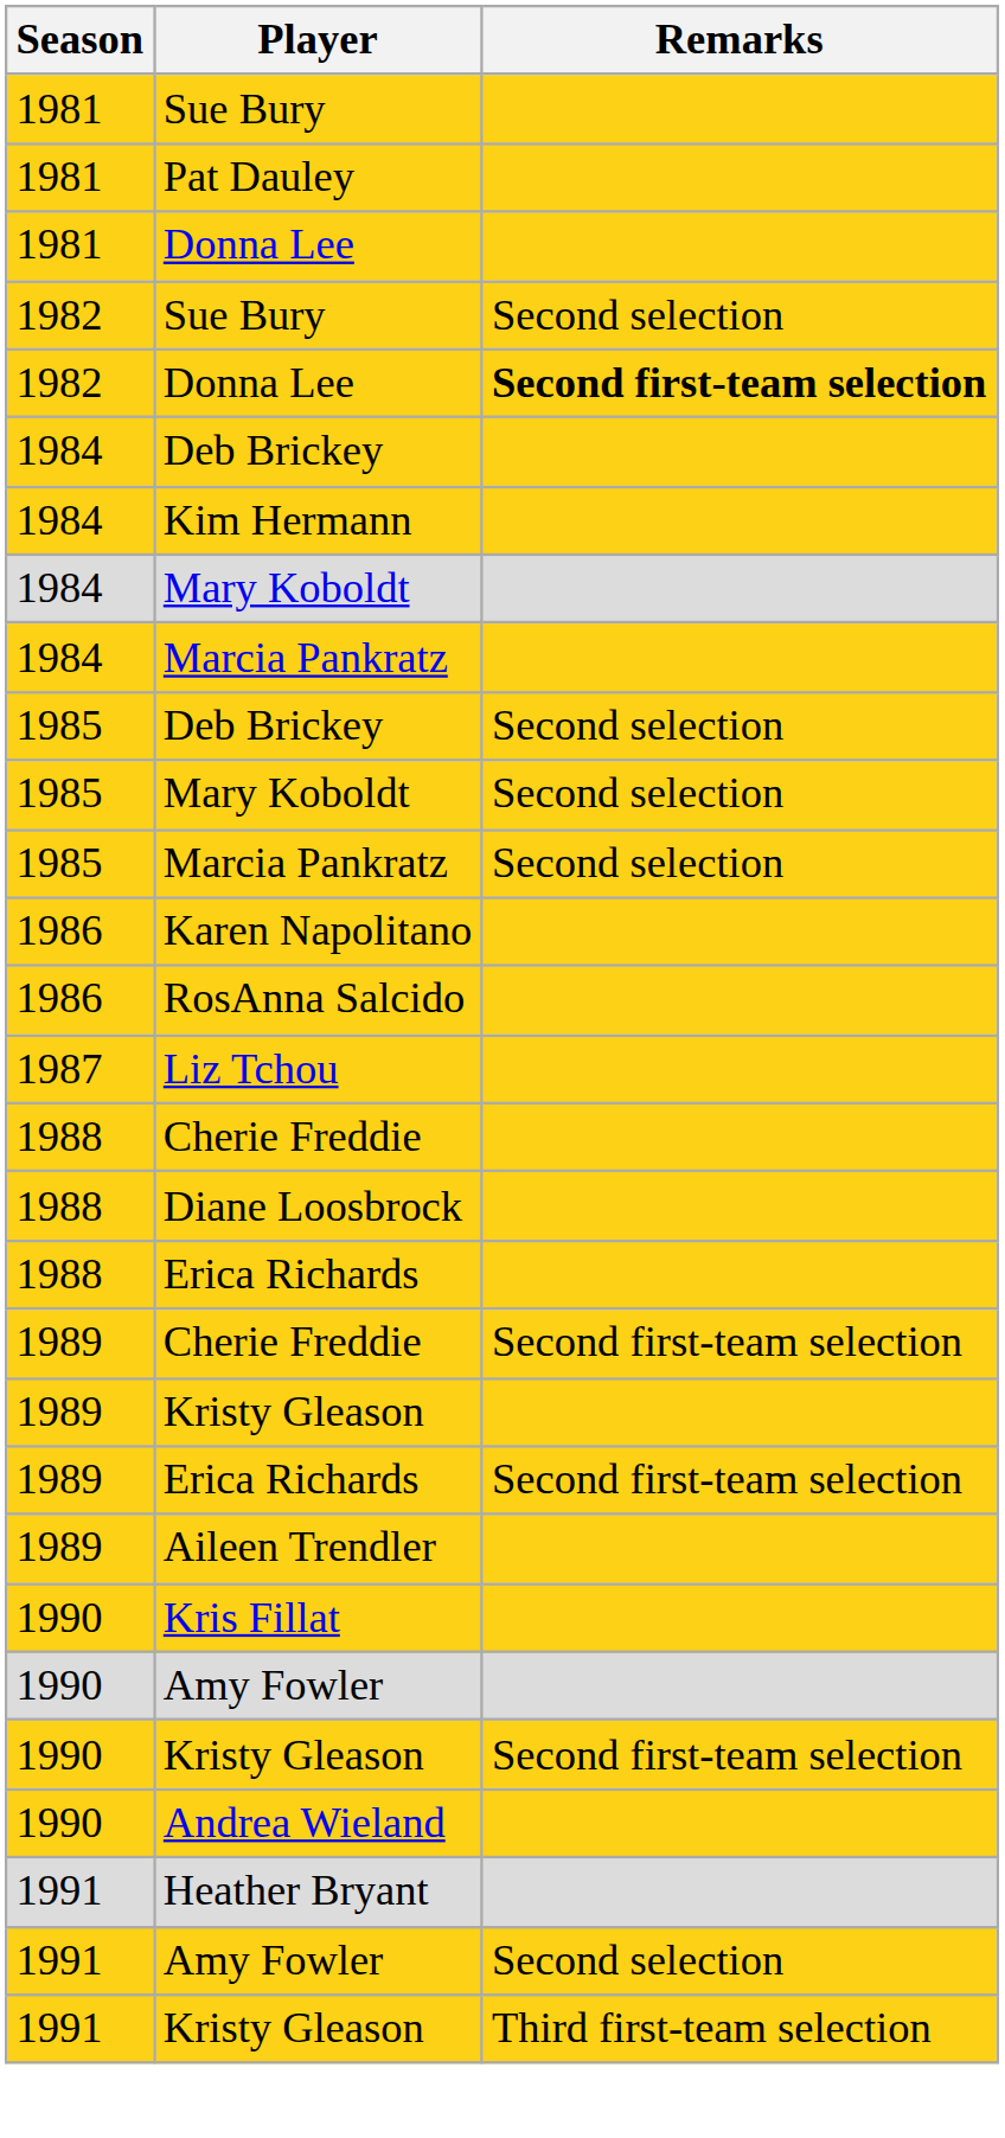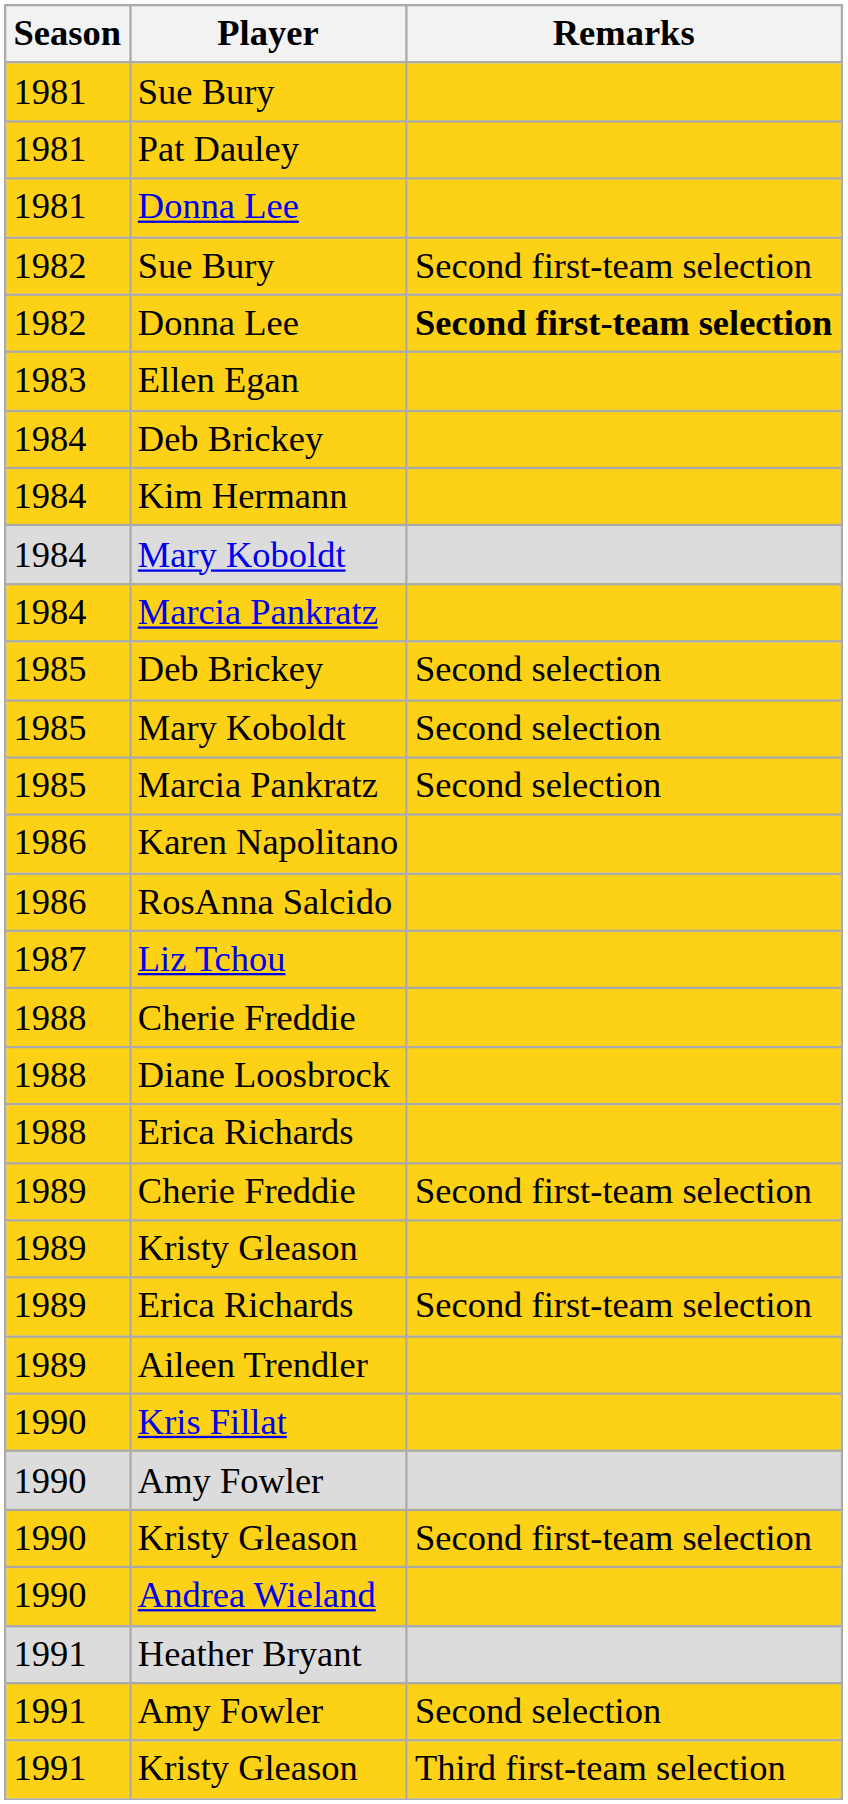 <table class="wikitable">
 <tr>
 <th width=>Season</th>
 <th width=>Player</th>
 <th width=>Remarks</th>
 </tr>
 <tr align="left"  style="background: #FCD116;">
 <td>1981</td>
 <td>Sue Bury</td>
 <td></td>
 </tr>
 <tr align="left"  style="background: #FCD116;">
 <td>1981</td>
 <td>Pat Dauley</td>
 <td></td>
 </tr>
 <tr align="left"  style="background: #FCD116;">
 <td>1981</td>
 <td><a href='#'>Donna Lee</a></td>
 <td></td>
 </tr>
 <tr align="left"  style="background: #FCD116;">
 <td>1982</td>
 <td>Sue Bury</td>
-<td>Second selection</td>
+<td>Second first-team selection</td>
 </tr>
 <tr align="left"  style="background: #FCD116;">
 <td>1982</td>
 <td>Donna Lee</td>
 <td><strong>Second first-team selection</strong></td>
+</tr>
+<tr align="left"  style="background: #FCD116;">
+<td>1983</td>
+<td>Ellen Egan</td>
+<td></td>
 </tr>
 <tr align="left"  style="background: #FCD116;">
 <td>1984</td>
 <td>Deb Brickey</td>
 <td></td>
 </tr>
 <tr align="left"  style="background: #FCD116;">
 <td>1984</td>
 <td>Kim Hermann</td>
 <td></td>
 </tr>
 <tr align="left"  style="background: #dcdcdc;">
 <td>1984</td>
 <td><a href='#'>Mary Koboldt</a></td>
 <td></td>
 </tr>
 <tr align="left"  style="background: #FCD116;">
 <td>1984</td>
 <td><a href='#'>Marcia Pankratz</a></td>
 <td></td>
 </tr>
 <tr align="left"  style="background: #FCD116;">
 <td>1985</td>
 <td>Deb Brickey</td>
 <td>Second selection</td>
 </tr>
 <tr align="left"  style="background: #FCD116;">
 <td>1985</td>
 <td>Mary Koboldt</td>
 <td>Second selection</td>
 </tr>
 <tr align="left"  style="background: #FCD116;">
 <td>1985</td>
 <td>Marcia Pankratz</td>
 <td>Second selection</td>
 </tr>
 <tr align="left"  style="background: #FCD116;">
 <td>1986</td>
 <td>Karen Napolitano</td>
 <td></td>
 </tr>
 <tr align="left"  style="background: #FCD116;">
 <td>1986</td>
 <td>RosAnna Salcido</td>
 <td></td>
 </tr>
 <tr align="left"  style="background: #FCD116;">
 <td>1987</td>
 <td><a href='#'>Liz Tchou</a></td>
 <td></td>
 </tr>
 <tr align="left"  style="background: #FCD116;">
 <td>1988</td>
 <td>Cherie Freddie</td>
 <td></td>
 </tr>
 <tr align="left"  style="background: #FCD116;">
 <td>1988</td>
 <td>Diane Loosbrock</td>
 <td></td>
 </tr>
 <tr align="left"  style="background: #FCD116;">
 <td>1988</td>
 <td>Erica Richards</td>
 <td></td>
 </tr>
 <tr align="left"  style="background: #FCD116;">
 <td>1989</td>
 <td>Cherie Freddie</td>
 <td>Second first-team selection</td>
 </tr>
 <tr align="left"  style="background: #FCD116;">
 <td>1989</td>
 <td>Kristy Gleason</td>
 <td></td>
 </tr>
 <tr align="left"  style="background: #FCD116;">
 <td>1989</td>
 <td>Erica Richards</td>
 <td>Second first-team selection</td>
 </tr>
 <tr align="left"  style="background: #FCD116;">
 <td>1989</td>
 <td>Aileen Trendler</td>
 <td></td>
 </tr>
 <tr align="left"  style="background: #FCD116;">
 <td>1990</td>
 <td><a href='#'>Kris Fillat</a></td>
 <td></td>
 </tr>
 <tr align="left"  style="background: #dcdcdc;">
 <td>1990</td>
 <td>Amy Fowler</td>
 <td></td>
 </tr>
 <tr align="left"  style="background: #FCD116;">
 <td>1990</td>
 <td>Kristy Gleason</td>
 <td>Second first-team selection</td>
 </tr>
 <tr align="left"  style="background: #FCD116;">
 <td>1990</td>
 <td><a href='#'>Andrea Wieland</a></td>
 <td></td>
 </tr>
 <tr align="left"  style="background: #dcdcdc;">
 <td>1991</td>
 <td>Heather Bryant</td>
 <td></td>
 </tr>
 <tr align="left"  style="background: #FCD116;">
 <td>1991</td>
 <td>Amy Fowler</td>
 <td>Second selection</td>
 </tr>
 <tr align="left"  style="background: #FCD116;">
 <td>1991</td>
 <td>Kristy Gleason</td>
 <td>Third first-team selection</td>
 </tr>
 </table>
